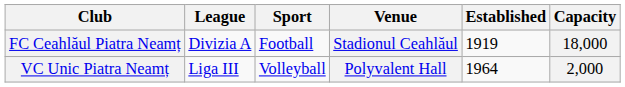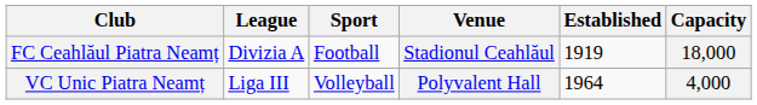 <table class="wikitable" style="margin:1em auto;">
 <tr>
 <th scope="col">Club</th>
 <th scope="col">League</th>
 <th scope="col">Sport</th>
 <th scope="col">Venue</th>
 <th scope="col">Established</th>
 <th scope="col">Capacity</th>
 </tr>
 <tr>
 <th scope="row" style="font-weight: normal; text-align: center;"><a href='#'>FC Ceahlăul Piatra Neamț</a></th>
 <td><a href='#'>Divizia A</a></td>
 <td><a href='#'>Football</a></td>
 <th scope="row" style="font-weight: normal; text-align: center;"><a href='#'>Stadionul Ceahlăul</a></th>
 <td>1919</td>
 <th scope="row" style="font-weight: normal; text-align: center;">18,000</th>
 </tr>
 <tr>
 <th scope="row" style="font-weight: normal; text-align: center;"><a href='#'>VC Unic Piatra Neamț</a></th>
 <td><a href='#'>Liga III</a></td>
 <td><a href='#'>Volleyball</a></td>
 <th scope="row" style="font-weight: normal; text-align: center;"><a href='#'>Polyvalent Hall</a></th>
 <td>1964</td>
-<th scope="row" style="font-weight: normal; text-align: center;">2,000</th>
+<th scope="row" style="font-weight: normal; text-align: center;">4,000</th>
 </tr>
 </table>
